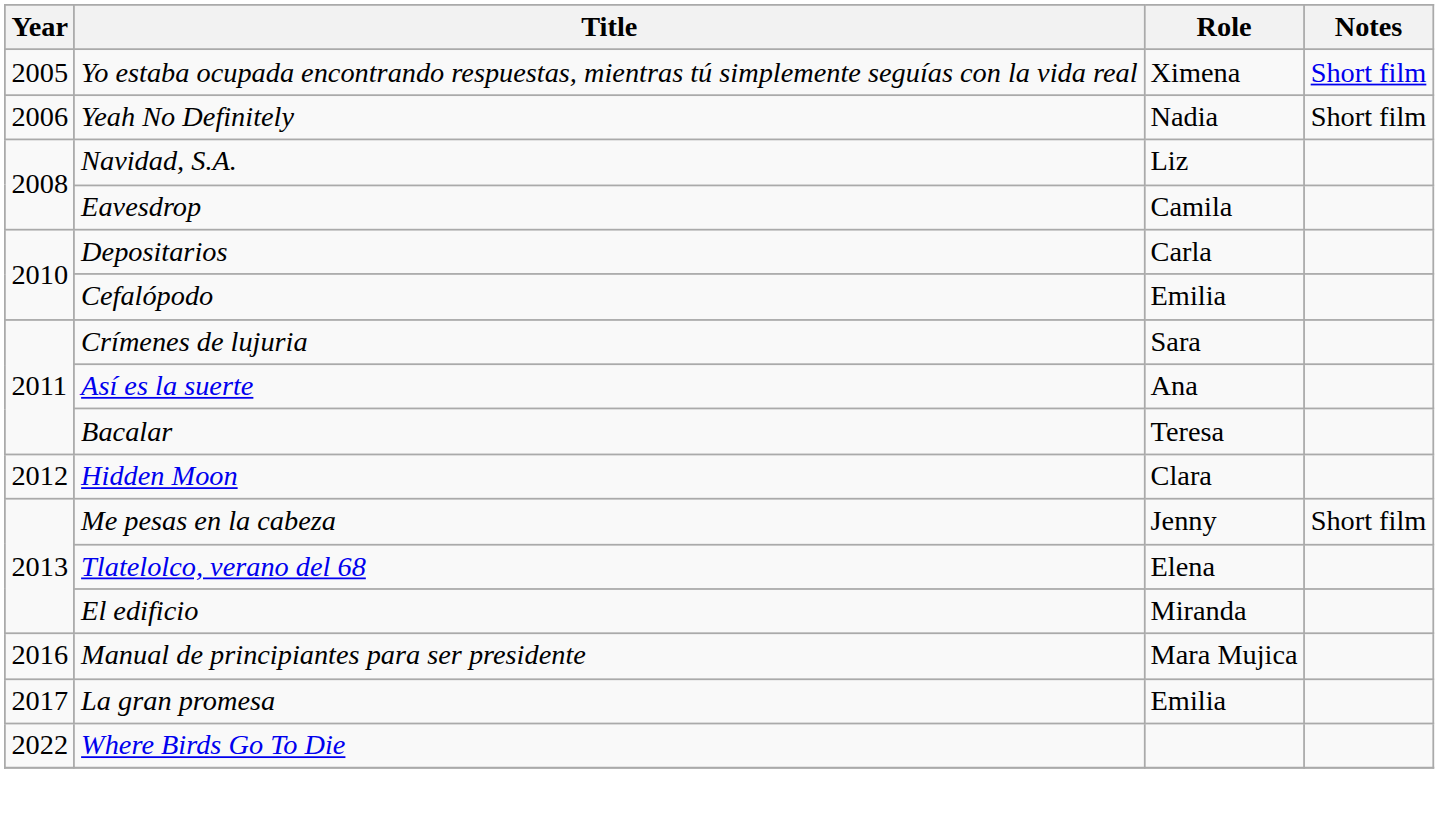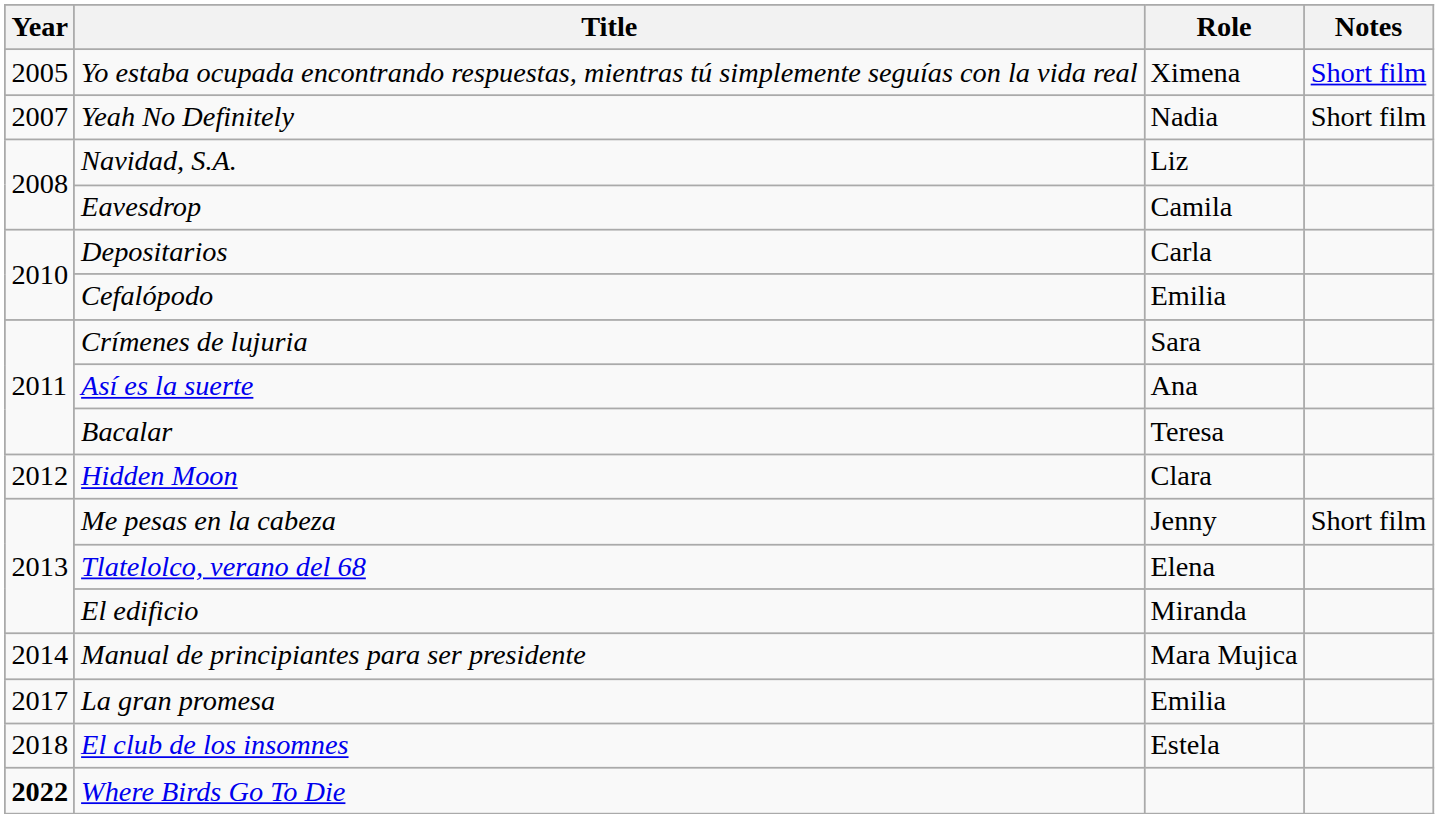 <table class="wikitable">
 <tr>
 <th>Year</th>
 <th>Title</th>
 <th>Role</th>
 <th>Notes</th>
 </tr>
 <tr>
 <td>2005</td>
 <td><em>Yo estaba ocupada encontrando respuestas, mientras tú simplemente seguías con la vida real</em></td>
 <td>Ximena</td>
 <td><a href='#'>Short film</a></td>
 </tr>
 <tr>
-<td>2006</td>
+<td>2007</td>
 <td><em>Yeah No Definitely</em></td>
 <td>Nadia</td>
 <td>Short film</td>
 </tr>
 <tr>
 <td rowspan="2">2008</td>
 <td><em>Navidad, S.A.</em></td>
 <td>Liz</td>
 <td></td>
 </tr>
 <tr>
 <td><em>Eavesdrop</em></td>
 <td>Camila</td>
 <td></td>
 </tr>
 <tr>
 <td rowspan="2">2010</td>
 <td><em>Depositarios</em></td>
 <td>Carla</td>
 <td></td>
 </tr>
 <tr>
 <td><em>Cefalópodo</em></td>
 <td>Emilia</td>
 <td></td>
 </tr>
 <tr>
 <td rowspan="3">2011</td>
 <td><em>Crímenes de lujuria</em></td>
 <td>Sara</td>
 <td></td>
 </tr>
 <tr>
 <td><em><a href='#'>Así es la suerte</a></em></td>
 <td>Ana</td>
 <td></td>
 </tr>
 <tr>
 <td><em>Bacalar</em></td>
 <td>Teresa</td>
 <td></td>
 </tr>
 <tr>
 <td>2012</td>
 <td><em><a href='#'>Hidden Moon</a></em></td>
 <td>Clara</td>
 <td></td>
 </tr>
 <tr>
 <td rowspan="3">2013</td>
 <td><em>Me pesas en la cabeza</em></td>
 <td>Jenny</td>
 <td>Short film</td>
 </tr>
 <tr>
 <td><em><a href='#'>Tlatelolco, verano del 68</a></em></td>
 <td>Elena</td>
 <td></td>
 </tr>
 <tr>
 <td><em>El edificio</em></td>
 <td>Miranda</td>
 <td></td>
 </tr>
 <tr>
-<td>2016</td>
+<td>2014</td>
 <td><em>Manual de principiantes para ser presidente</em></td>
 <td>Mara Mujica</td>
 <td></td>
 </tr>
 <tr>
 <td>2017</td>
 <td><em>La gran promesa</em></td>
 <td>Emilia</td>
 <td></td>
 </tr>
 <tr>
-<td>2022</td>
+<td>2018</td>
+<td><em><a href='#'>El club de los insomnes</a></em></td>
+<td>Estela</td>
+<td></td>
+</tr>
+<tr>
+<td><strong>2022</strong></td>
 <td><em><a href='#'>Where Birds Go To Die</a></em></td>
 <td></td>
 <td></td>
 </tr>
 <tr>
 </tr>
 </table>
